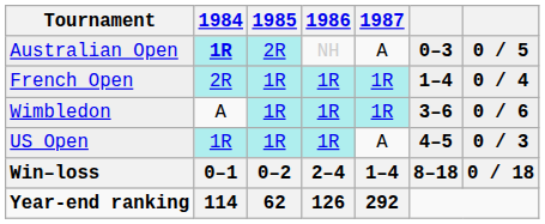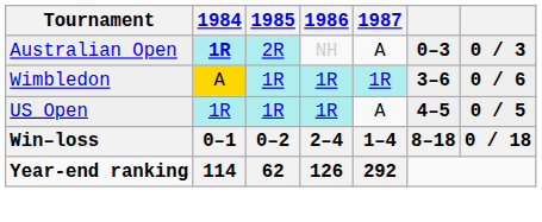 <table class="wikitable">
 <tr style="background:#efefef;">
 <th>Tournament</th>
 <th><a href='#'>1984</a></th>
 <th><a href='#'>1985</a></th>
 <th><a href='#'>1986</a></th>
 <th><a href='#'>1987</a></th>
 <th></th>
 <th></th>
 </tr>
 <tr>
 <td style="background:#EFEFEF;"><a href='#'>Australian Open</a></td>
 <td style="text-align:center; background:#afeeee;"><strong><a href='#'>1R</a></strong></td>
 <td style="text-align:center; background:#afeeee;"><a href='#'>2R</a></td>
 <td style="text-align:center; color:#ccc">NH</td>
 <td style="text-align:center;">A</td>
 <td style="text-align:center; background:#efefef;"><strong>0–3</strong></td>
-<td style="text-align:center; background:#efefef;"><strong>0 / 5</strong></td>
-</tr>
-<tr>
-<td style="background:#EFEFEF;"><a href='#'>French Open</a></td>
-<td style="text-align:center; background:#afeeee;"><a href='#'>2R</a></td>
-<td style="text-align:center; background:#afeeee;"><a href='#'>1R</a></td>
-<td style="text-align:center; background:#afeeee;"><a href='#'>1R</a></td>
-<td style="text-align:center; background:#afeeee;"><a href='#'>1R</a></td>
-<td style="text-align:center; background:#efefef;"><strong>1–4</strong></td>
-<td style="text-align:center; background:#efefef;"><strong>0 / 4</strong></td>
+<td style="text-align:center; background:#efefef;"><strong>0 / 3</strong></td>
 </tr>
 <tr>
 <td style="background:#EFEFEF;"><a href='#'>Wimbledon</a></td>
-<td style="text-align:center;">A</td>
+<td style="background: gold; text-align:center;">A</td>
 <td style="text-align:center; background:#afeeee;"><a href='#'>1R</a></td>
 <td style="text-align:center; background:#afeeee;"><a href='#'>1R</a></td>
 <td style="text-align:center; background:#afeeee;"><a href='#'>1R</a></td>
 <td style="text-align:center; background:#efefef;"><strong>3–6</strong></td>
 <td style="text-align:center; background:#efefef;"><strong>0 / 6</strong></td>
 </tr>
 <tr>
 <td style="background:#EFEFEF;"><a href='#'>US Open</a></td>
 <td style="text-align:center; background:#afeeee;"><a href='#'>1R</a></td>
 <td style="text-align:center; background:#afeeee;"><a href='#'>1R</a></td>
 <td style="text-align:center; background:#afeeee;"><a href='#'>1R</a></td>
 <td style="text-align:center;">A</td>
 <td style="text-align:center; background:#efefef;"><strong>4–5</strong></td>
-<td style="text-align:center; background:#efefef;"><strong>0 / 3</strong></td>
+<td style="text-align:center; background:#efefef;"><strong>0 / 5</strong></td>
 </tr>
 <tr>
 <th style=text-align:left>Win–loss</th>
 <th>0–1</th>
 <th>0–2</th>
 <th>2–4</th>
 <th>1–4</th>
 <th>8–18</th>
 <th>0 / 18</th>
 </tr>
 <tr>
 <td align=left><strong>Year-end ranking</strong></td>
 <th style="text-align:center;">114</th>
 <th style="text-align:center;">62</th>
 <th style="text-align:center;">126</th>
 <th style="text-align:center;">292</th>
 </tr>
 </table>
